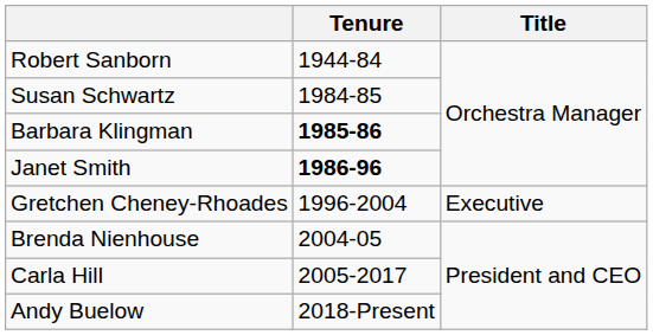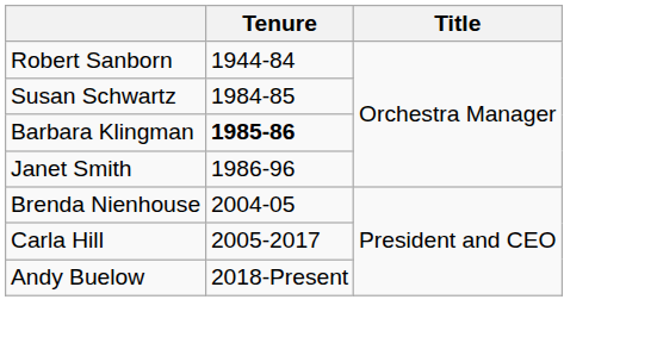 <table class="wikitable">
 <tr>
 <th></th>
 <th>Tenure</th>
 <th>Title</th>
 </tr>
 <tr>
 <td>Robert Sanborn</td>
 <td>1944-84</td>
 <td rowspan="4">Orchestra Manager</td>
 </tr>
 <tr>
 <td>Susan Schwartz</td>
 <td>1984-85</td>
 </tr>
 <tr>
 <td>Barbara Klingman</td>
 <td><strong>1985-86</strong></td>
 </tr>
 <tr>
 <td>Janet Smith</td>
-<td><strong>1986-96</strong></td>
-</tr>
-<tr>
-<td>Gretchen Cheney-Rhoades</td>
-<td>1996-2004</td>
-<td>Executive</td>
+<td>1986-96</td>
 </tr>
 <tr>
 <td>Brenda Nienhouse</td>
 <td>2004-05</td>
 <td rowspan="3">President and CEO</td>
 </tr>
 <tr>
 <td>Carla Hill</td>
 <td>2005-2017</td>
 </tr>
 <tr>
 <td>Andy Buelow</td>
 <td>2018-Present</td>
 </tr>
 </table>
